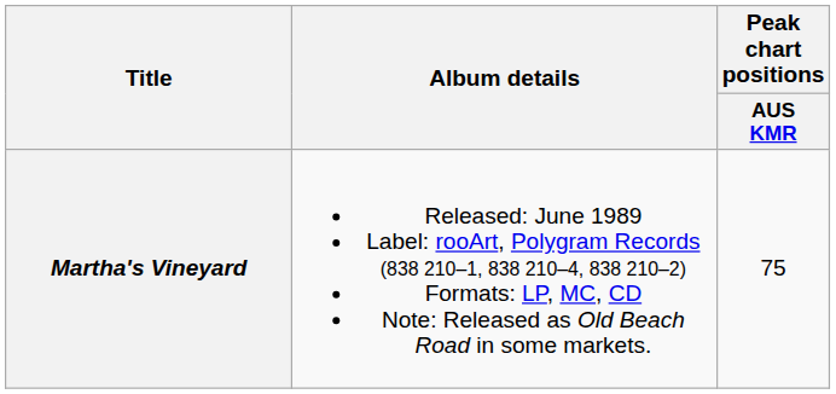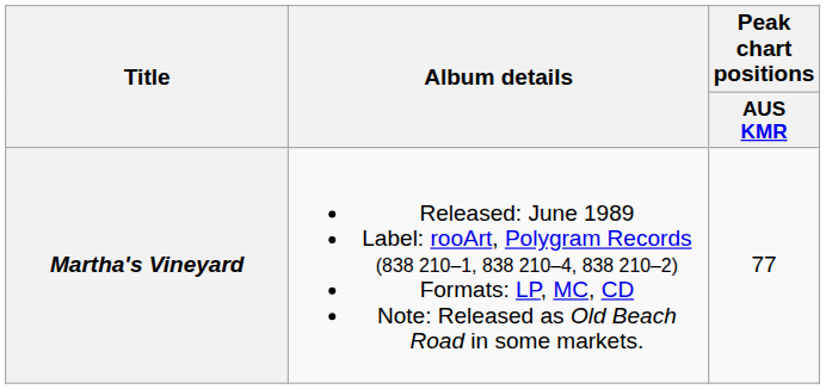 <table class="wikitable plainrowheaders" style="text-align:center;">
 <tr>
 <th scope="col" rowspan="2" style="width:12em;">Title</th>
 <th scope="col" rowspan="2" style="width:18em;">Album details</th>
 <th scope="col" colspan="1">Peak chart positions</th>
 </tr>
 <tr>
 <th scope="col" style="width:3em;font-size:90%;">AUS<br><a href='#'>KMR</a><br></th>
 </tr>
 <tr>
 <th scope="row"><em>Martha's Vineyard</em></th>
 <td><br><ul><li>Released: June 1989</li><li>Label: <a href='#'>rooArt</a>, <a href='#'>Polygram Records</a> <small>(838 210–1, 838 210–4, 838 210–2)</small></li><li>Formats: <a href='#'>LP</a>, <a href='#'>MC</a>, <a href='#'>CD</a></li><li>Note: Released as <em>Old Beach Road</em> in some markets.</li></ul></td>
-<td>75</td>
+<td>77</td>
 </tr>
 </table>
